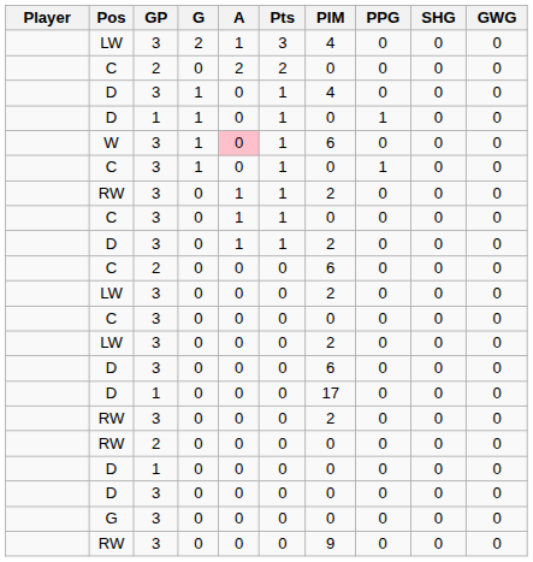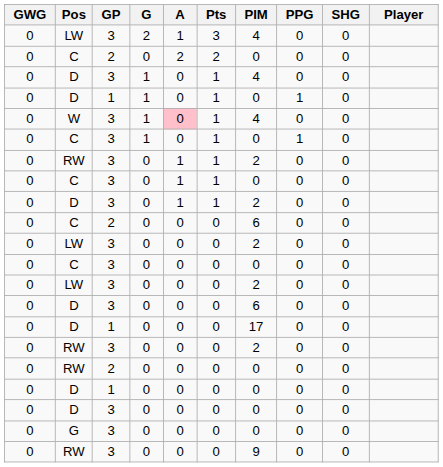 <table class="wikitable sortable" width="60%">
 <tr ALIGN="center">
-<th bgcolor="#DDDDFF" width="10%">Player</th>
+<th bgcolor="#DDDDFF" width="5%" title="Game-winning Goals">GWG</th>
 <th bgcolor="#DDDDFF" width="3%" title="Position">Pos</th>
 <th bgcolor="#DDDDFF" width="5%" title="Games played">GP</th>
 <th bgcolor="#DDDDFF" width="5%" title="Goals">G</th>
 <th bgcolor="#DDDDFF" width="5%" title="Assists">A</th>
 <th bgcolor="#DDDDFF" width="5%" title="Points">Pts</th>
 <th bgcolor="#DDDDFF" width="5%" title="Penalties in Minutes">PIM</th>
 <th bgcolor="#DDDDFF" width="5%" title="Power Play Goals">PPG</th>
 <th bgcolor="#DDDDFF" width="5%" title="Short-handed Goals">SHG</th>
-<th bgcolor="#DDDDFF" width="5%" title="Game-winning Goals">GWG</th>
+<th bgcolor="#DDDDFF" width="10%">Player</th>
 </tr>
 <tr align="center">
-<td align="right"></td>
+<td>0</td>
 <td>LW</td>
 <td>3</td>
 <td>2</td>
 <td>1</td>
 <td>3</td>
 <td>4</td>
 <td>0</td>
 <td>0</td>
-<td>0</td>
+<td align="right"></td>
 </tr>
 <tr align="center">
-<td align="right"></td>
+<td>0</td>
 <td>C</td>
 <td>2</td>
 <td>0</td>
 <td>2</td>
 <td>2</td>
 <td>0</td>
 <td>0</td>
 <td>0</td>
-<td>0</td>
+<td align="right"></td>
 </tr>
 <tr align="center">
-<td align="right"></td>
+<td>0</td>
 <td>D</td>
 <td>3</td>
 <td>1</td>
 <td>0</td>
 <td>1</td>
 <td>4</td>
 <td>0</td>
 <td>0</td>
-<td>0</td>
+<td align="right"></td>
 </tr>
 <tr align="center">
-<td align="right"></td>
+<td>0</td>
 <td>D</td>
 <td>1</td>
 <td>1</td>
 <td>0</td>
 <td>1</td>
 <td>0</td>
 <td>1</td>
 <td>0</td>
-<td>0</td>
+<td align="right"></td>
 </tr>
 <tr align="center">
-<td align="right"></td>
+<td>0</td>
 <td>W</td>
 <td>3</td>
 <td>1</td>
 <td style="background: pink;">0</td>
 <td>1</td>
-<td>6</td>
+<td>4</td>
 <td>0</td>
 <td>0</td>
-<td>0</td>
+<td align="right"></td>
 </tr>
 <tr align="center">
-<td align="right"></td>
+<td>0</td>
 <td>C</td>
 <td>3</td>
 <td>1</td>
 <td>0</td>
 <td>1</td>
 <td>0</td>
 <td>1</td>
 <td>0</td>
-<td>0</td>
+<td align="right"></td>
 </tr>
 <tr align="center">
-<td align="right"></td>
+<td>0</td>
 <td>RW</td>
 <td>3</td>
 <td>0</td>
 <td>1</td>
 <td>1</td>
 <td>2</td>
 <td>0</td>
 <td>0</td>
-<td>0</td>
+<td align="right"></td>
 </tr>
 <tr align="center">
-<td align="right"></td>
+<td>0</td>
 <td>C</td>
 <td>3</td>
 <td>0</td>
 <td>1</td>
 <td>1</td>
 <td>0</td>
 <td>0</td>
 <td>0</td>
-<td>0</td>
+<td align="right"></td>
 </tr>
 <tr align="center">
-<td align="right"></td>
+<td>0</td>
 <td>D</td>
 <td>3</td>
 <td>0</td>
 <td>1</td>
 <td>1</td>
 <td>2</td>
 <td>0</td>
 <td>0</td>
-<td>0</td>
+<td align="right"></td>
 </tr>
 <tr align="center">
-<td align="right"></td>
+<td>0</td>
 <td>C</td>
 <td>2</td>
 <td>0</td>
 <td>0</td>
 <td>0</td>
 <td>6</td>
 <td>0</td>
 <td>0</td>
-<td>0</td>
+<td align="right"></td>
 </tr>
 <tr align="center">
-<td align="right"></td>
+<td>0</td>
 <td>LW</td>
 <td>3</td>
 <td>0</td>
 <td>0</td>
 <td>0</td>
 <td>2</td>
 <td>0</td>
 <td>0</td>
-<td>0</td>
+<td align="right"></td>
 </tr>
 <tr align="center">
-<td align="right"></td>
+<td>0</td>
 <td>C</td>
 <td>3</td>
 <td>0</td>
 <td>0</td>
 <td>0</td>
 <td>0</td>
 <td>0</td>
 <td>0</td>
-<td>0</td>
+<td align="right"></td>
 </tr>
 <tr align="center">
-<td align="right"></td>
+<td>0</td>
 <td>LW</td>
 <td>3</td>
 <td>0</td>
 <td>0</td>
 <td>0</td>
 <td>2</td>
 <td>0</td>
 <td>0</td>
-<td>0</td>
+<td align="right"></td>
 </tr>
 <tr align="center">
-<td align="right"></td>
+<td>0</td>
 <td>D</td>
 <td>3</td>
 <td>0</td>
 <td>0</td>
 <td>0</td>
 <td>6</td>
 <td>0</td>
 <td>0</td>
-<td>0</td>
+<td align="right"></td>
 </tr>
 <tr align="center">
-<td align="right"></td>
+<td>0</td>
 <td>D</td>
 <td>1</td>
 <td>0</td>
 <td>0</td>
 <td>0</td>
 <td>17</td>
 <td>0</td>
 <td>0</td>
-<td>0</td>
+<td align="right"></td>
 </tr>
 <tr align="center">
-<td align="right"></td>
+<td>0</td>
 <td>RW</td>
 <td>3</td>
 <td>0</td>
 <td>0</td>
 <td>0</td>
 <td>2</td>
 <td>0</td>
 <td>0</td>
-<td>0</td>
+<td align="right"></td>
 </tr>
 <tr align="center">
-<td align="right"></td>
+<td>0</td>
 <td>RW</td>
 <td>2</td>
 <td>0</td>
 <td>0</td>
 <td>0</td>
 <td>0</td>
 <td>0</td>
 <td>0</td>
-<td>0</td>
+<td align="right"></td>
 </tr>
 <tr align="center">
-<td align="right"></td>
+<td>0</td>
 <td>D</td>
 <td>1</td>
 <td>0</td>
 <td>0</td>
 <td>0</td>
 <td>0</td>
 <td>0</td>
 <td>0</td>
-<td>0</td>
+<td align="right"></td>
 </tr>
 <tr align="center">
-<td align="right"></td>
+<td>0</td>
 <td>D</td>
 <td>3</td>
 <td>0</td>
 <td>0</td>
 <td>0</td>
 <td>0</td>
 <td>0</td>
 <td>0</td>
-<td>0</td>
+<td align="right"></td>
 </tr>
 <tr align="center">
-<td align="right"></td>
+<td>0</td>
 <td>G</td>
 <td>3</td>
 <td>0</td>
 <td>0</td>
 <td>0</td>
 <td>0</td>
 <td>0</td>
 <td>0</td>
-<td>0</td>
+<td align="right"></td>
 </tr>
 <tr align="center">
-<td align="right"></td>
+<td>0</td>
 <td>RW</td>
 <td>3</td>
 <td>0</td>
 <td>0</td>
 <td>0</td>
 <td>9</td>
 <td>0</td>
 <td>0</td>
-<td>0</td>
+<td align="right"></td>
 </tr>
 </table>
